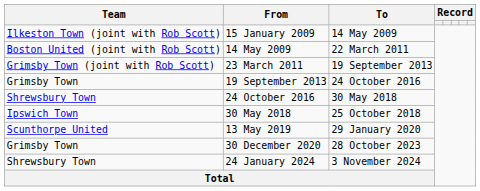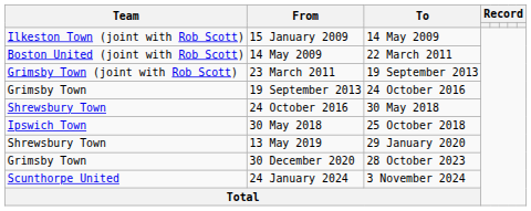 <table class=wikitable style=text-align:center>
 <tr>
 <th rowspan=2>Team</th>
 <th rowspan=2>From</th>
 <th rowspan=2>To</th>
 <th colspan=5>Record</th>
 </tr>
 <tr>
 <th></th>
 <th></th>
 <th></th>
 <th></th>
 <th></th>
 </tr>
 <tr>
 <td align=left><a href='#'>Ilkeston Town</a> (joint with <a href='#'>Rob Scott</a>)</td>
 <td align=left>15 January 2009</td>
 <td align=left>14 May 2009<br></td>
 </tr>
 <tr>
 <td align=left><a href='#'>Boston United</a> (joint with <a href='#'>Rob Scott</a>)</td>
 <td align=left>14 May 2009</td>
 <td align=left>22 March 2011<br></td>
 </tr>
 <tr>
 <td align=left><a href='#'>Grimsby Town</a> (joint with <a href='#'>Rob Scott</a>)</td>
 <td align=left>23 March 2011</td>
 <td align=left>19 September 2013<br></td>
 </tr>
 <tr>
 <td align=left>Grimsby Town</td>
 <td align=left>19 September 2013</td>
 <td align=left>24 October 2016<br></td>
 </tr>
 <tr>
 <td align=left><a href='#'>Shrewsbury Town</a></td>
 <td align=left>24 October 2016</td>
 <td align=left>30 May 2018<br></td>
 </tr>
 <tr>
 <td align=left><a href='#'>Ipswich Town</a></td>
 <td align=left>30 May 2018</td>
 <td align=left>25 October 2018<br></td>
 </tr>
 <tr>
-<td align=left><a href='#'>Scunthorpe United</a></td>
+<td align=left>Shrewsbury Town</td>
 <td align=left>13 May 2019</td>
 <td align=left>29 January 2020<br></td>
 </tr>
 <tr>
 <td align=left>Grimsby Town</td>
 <td align=left>30 December 2020</td>
 <td align=left>28 October 2023<br></td>
 </tr>
 <tr>
-<td align=left>Shrewsbury Town</td>
+<td align=left><a href='#'>Scunthorpe United</a></td>
 <td align=left>24 January 2024</td>
 <td align=left>3 November 2024<br></td>
 </tr>
 <tr>
 <th colspan=3>Total<br></th>
 </tr>
 </table>
